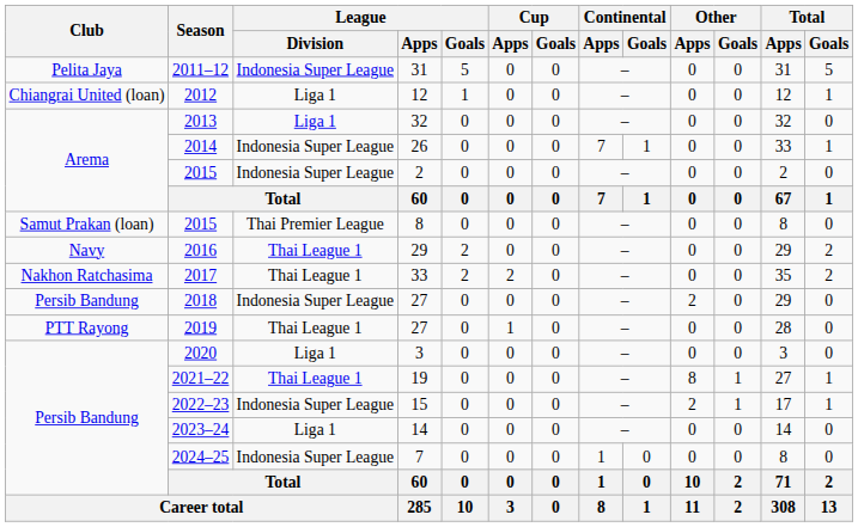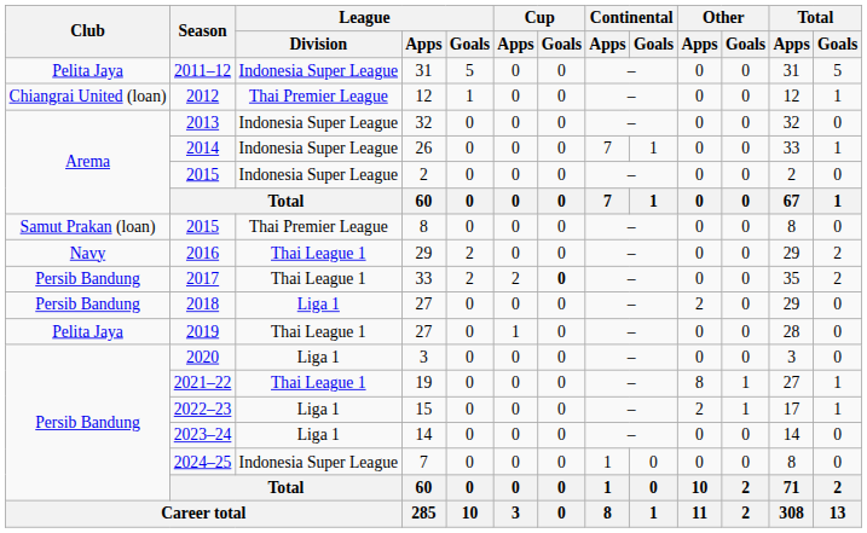 <table class="wikitable" style="text-align:center">
 <tr>
 <th rowspan="2">Club</th>
 <th rowspan="2">Season</th>
 <th colspan="3">League</th>
 <th colspan="2">Cup</th>
 <th colspan="2">Continental</th>
 <th colspan="2">Other</th>
 <th colspan="2">Total</th>
 </tr>
 <tr>
 <th>Division</th>
 <th>Apps</th>
 <th>Goals</th>
 <th>Apps</th>
 <th>Goals</th>
 <th>Apps</th>
 <th>Goals</th>
 <th>Apps</th>
 <th>Goals</th>
 <th>Apps</th>
 <th>Goals</th>
 </tr>
 <tr>
 <td rowspan="1" valign="center"><a href='#'>Pelita Jaya</a></td>
 <td><a href='#'>2011–12</a></td>
 <td rowspan="1" valign="center"><a href='#'>Indonesia Super League</a></td>
 <td>31</td>
 <td>5</td>
 <td>0</td>
 <td>0</td>
 <td colspan="2">–</td>
 <td>0</td>
 <td>0</td>
 <td>31</td>
 <td>5</td>
 </tr>
 <tr>
 <td rowspan="1" valign="center"><a href='#'>Chiangrai United</a> (loan)</td>
 <td><a href='#'>2012</a></td>
-<td rowspan="1" valign="center">Liga 1</td>
+<td rowspan="1" valign="center"><a href='#'>Thai Premier League</a></td>
 <td>12</td>
 <td>1</td>
 <td>0</td>
 <td>0</td>
 <td colspan="2">–</td>
 <td>0</td>
 <td>0</td>
 <td>12</td>
 <td>1</td>
 </tr>
 <tr>
 <td rowspan="4" valign="center"><a href='#'>Arema</a></td>
 <td><a href='#'>2013</a></td>
-<td rowspan="1" valign="center"><a href='#'>Liga 1</a></td>
+<td rowspan="1" valign="center">Indonesia Super League</td>
 <td>32</td>
 <td>0</td>
 <td>0</td>
 <td>0</td>
 <td colspan="2">–</td>
 <td>0</td>
 <td>0</td>
 <td>32</td>
 <td>0</td>
 </tr>
 <tr>
 <td><a href='#'>2014</a></td>
 <td rowspan="1" valign="center">Indonesia Super League</td>
 <td>26</td>
 <td>0</td>
 <td>0</td>
 <td>0</td>
 <td>7</td>
 <td>1</td>
 <td>0</td>
 <td>0</td>
 <td>33</td>
 <td>1</td>
 </tr>
 <tr>
 <td><a href='#'>2015</a></td>
 <td rowspan="1" valign="center">Indonesia Super League</td>
 <td>2</td>
 <td>0</td>
 <td>0</td>
 <td>0</td>
 <td colspan="2">–</td>
 <td>0</td>
 <td>0</td>
 <td>2</td>
 <td>0</td>
 </tr>
 <tr>
 <th colspan="2">Total</th>
 <th>60</th>
 <th>0</th>
 <th>0</th>
 <th>0</th>
 <th>7</th>
 <th>1</th>
 <th>0</th>
 <th>0</th>
 <th>67</th>
 <th>1</th>
 </tr>
 <tr>
 <td><a href='#'>Samut Prakan</a> (loan)</td>
 <td><a href='#'>2015</a></td>
 <td>Thai Premier League</td>
 <td>8</td>
 <td>0</td>
 <td>0</td>
 <td>0</td>
 <td colspan="2">–</td>
 <td>0</td>
 <td>0</td>
 <td>8</td>
 <td>0</td>
 </tr>
 <tr>
 <td><a href='#'>Navy</a></td>
 <td><a href='#'>2016</a></td>
 <td><a href='#'>Thai League 1</a></td>
 <td>29</td>
 <td>2</td>
 <td>0</td>
 <td>0</td>
 <td colspan="2">–</td>
 <td>0</td>
 <td>0</td>
 <td>29</td>
 <td>2</td>
 </tr>
 <tr>
-<td><a href='#'>Nakhon Ratchasima</a></td>
+<td rowspan="1" valign="center"><a href='#'>Persib Bandung</a></td>
 <td><a href='#'>2017</a></td>
 <td>Thai League 1</td>
 <td>33</td>
 <td>2</td>
 <td>2</td>
-<td>0</td>
+<td><strong>0</strong></td>
 <td colspan="2">–</td>
 <td>0</td>
 <td>0</td>
 <td>35</td>
 <td>2</td>
 </tr>
 <tr>
 <td rowspan="1" valign="center"><a href='#'>Persib Bandung</a></td>
 <td><a href='#'>2018</a></td>
-<td rowspan="1" valign="center">Indonesia Super League</td>
+<td rowspan="1" valign="center"><a href='#'>Liga 1</a></td>
 <td>27</td>
 <td>0</td>
 <td>0</td>
 <td>0</td>
 <td colspan="2">–</td>
 <td>2</td>
 <td>0</td>
 <td>29</td>
 <td>0</td>
 </tr>
 <tr>
-<td><a href='#'>PTT Rayong</a></td>
+<td rowspan="1" valign="center"><a href='#'>Pelita Jaya</a></td>
 <td><a href='#'>2019</a></td>
 <td>Thai League 1</td>
 <td>27</td>
 <td>0</td>
 <td>1</td>
 <td>0</td>
 <td colspan="2">–</td>
 <td>0</td>
 <td>0</td>
 <td>28</td>
 <td>0</td>
 </tr>
 <tr>
 <td rowspan="6" valign="center"><a href='#'>Persib Bandung</a></td>
 <td><a href='#'>2020</a></td>
 <td rowspan="1" valign="center">Liga 1</td>
 <td>3</td>
 <td>0</td>
 <td>0</td>
 <td>0</td>
 <td colspan="2">–</td>
 <td>0</td>
 <td>0</td>
 <td>3</td>
 <td>0</td>
 </tr>
 <tr>
 <td><a href='#'>2021–22</a></td>
 <td><a href='#'>Thai League 1</a></td>
 <td>19</td>
 <td>0</td>
 <td>0</td>
 <td>0</td>
 <td colspan="2">–</td>
 <td>8</td>
 <td>1</td>
 <td>27</td>
 <td>1</td>
 </tr>
 <tr>
 <td><a href='#'>2022–23</a></td>
-<td rowspan="1" valign="center">Indonesia Super League</td>
+<td rowspan="1">Liga 1</td>
 <td>15</td>
 <td>0</td>
 <td>0</td>
 <td>0</td>
 <td colspan="2">–</td>
 <td>2</td>
 <td>1</td>
 <td>17</td>
 <td>1</td>
 </tr>
 <tr>
 <td><a href='#'>2023–24</a></td>
 <td rowspan="1">Liga 1</td>
 <td>14</td>
 <td>0</td>
 <td>0</td>
 <td>0</td>
 <td colspan="2">–</td>
 <td>0</td>
 <td>0</td>
 <td>14</td>
 <td>0</td>
 </tr>
 <tr>
 <td><a href='#'>2024–25</a></td>
 <td rowspan="1" valign="center">Indonesia Super League</td>
 <td>7</td>
 <td>0</td>
 <td>0</td>
 <td>0</td>
 <td>1</td>
 <td>0</td>
 <td>0</td>
 <td>0</td>
 <td>8</td>
 <td>0</td>
 </tr>
 <tr>
 <th colspan="2">Total</th>
 <th>60</th>
 <th>0</th>
 <th>0</th>
 <th>0</th>
 <th>1</th>
 <th>0</th>
 <th>10</th>
 <th>2</th>
 <th>71</th>
 <th>2</th>
 </tr>
 <tr>
 <th colspan="3">Career total</th>
 <th>285</th>
 <th>10</th>
 <th>3</th>
 <th>0</th>
 <th>8</th>
 <th>1</th>
 <th>11</th>
 <th>2</th>
 <th>308</th>
 <th>13</th>
 </tr>
 </table>
